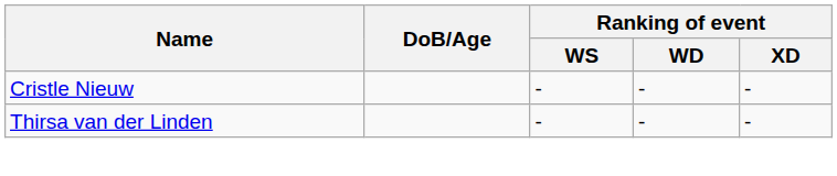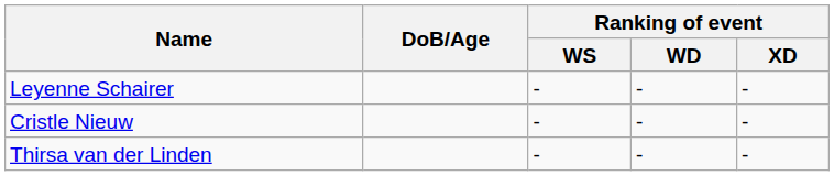 <table class="wikitable" style="width:600px; font-size:95%;">
 <tr>
 <th rowspan="2" align="left">Name</th>
 <th rowspan="2" align="left">DoB/Age</th>
 <th colspan="3" align="center">Ranking of event</th>
 </tr>
 <tr>
 <th align="center">WS</th>
 <th align="center">WD</th>
 <th>XD</th>
+</tr>
+<tr>
+<td><a href='#'>Leyenne Schairer</a></td>
+<td></td>
+<td>-</td>
+<td>-</td>
+<td>-</td>
 </tr>
 <tr>
 <td><a href='#'>Cristle Nieuw</a></td>
 <td></td>
 <td>-</td>
 <td>-</td>
 <td>-</td>
 </tr>
 <tr>
 <td><a href='#'>Thirsa van der Linden</a></td>
 <td></td>
 <td>-</td>
 <td>-</td>
 <td>-</td>
 </tr>
 </table>
